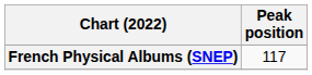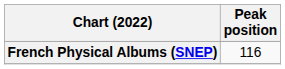 <table class="wikitable sortable plainrowheaders" style="text-align:center">
 <tr>
 <th scope="col">Chart (2022)</th>
 <th scope="col">Peak<br>position</th>
 </tr>
 <tr>
 </tr>
 <tr>
 </tr>
 <tr>
 </tr>
 <tr>
 </tr>
 <tr>
 <th scope="row">French Physical Albums (<a href='#'>SNEP</a>)</th>
-<td>117</td>
+<td>116</td>
 </tr>
 <tr>
 </tr>
 <tr>
 </tr>
 <tr>
 </tr>
 <tr>
 </tr>
 <tr>
 </tr>
 <tr>
 </tr>
 <tr>
 </tr>
 </table>
